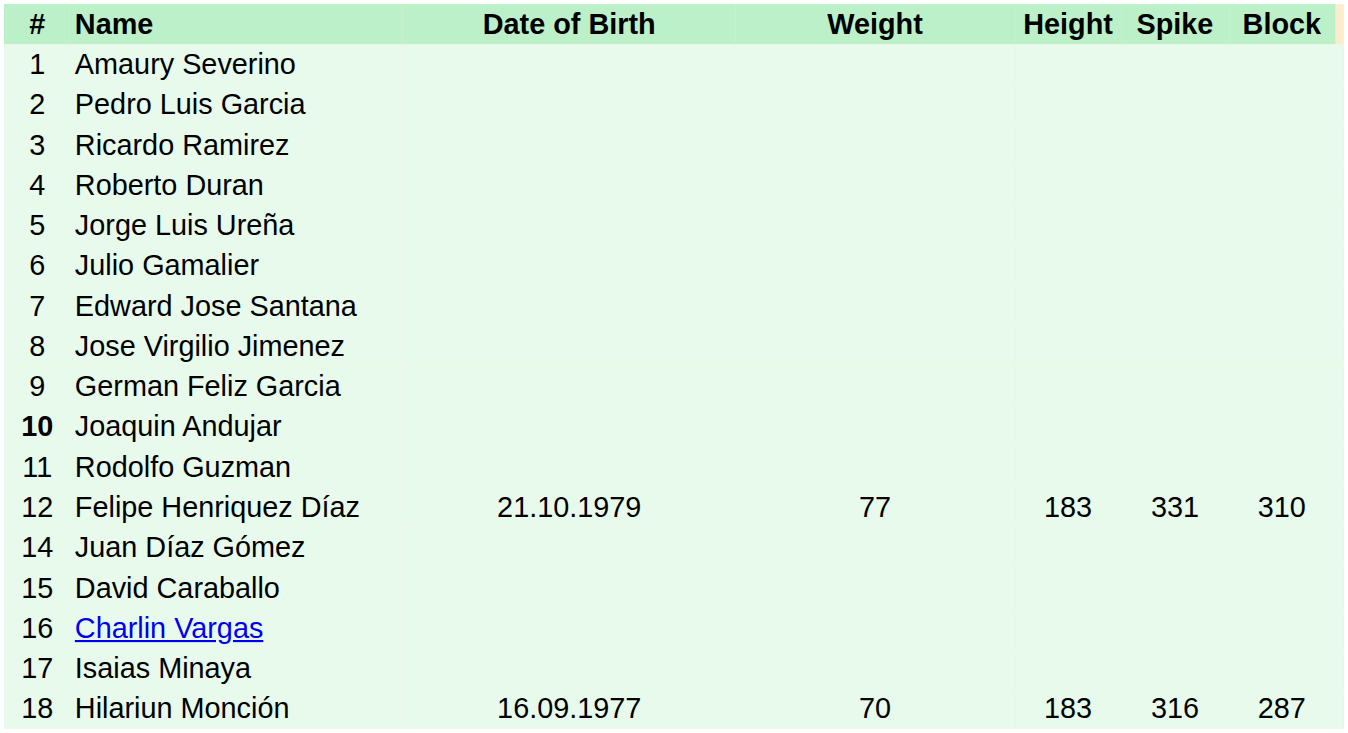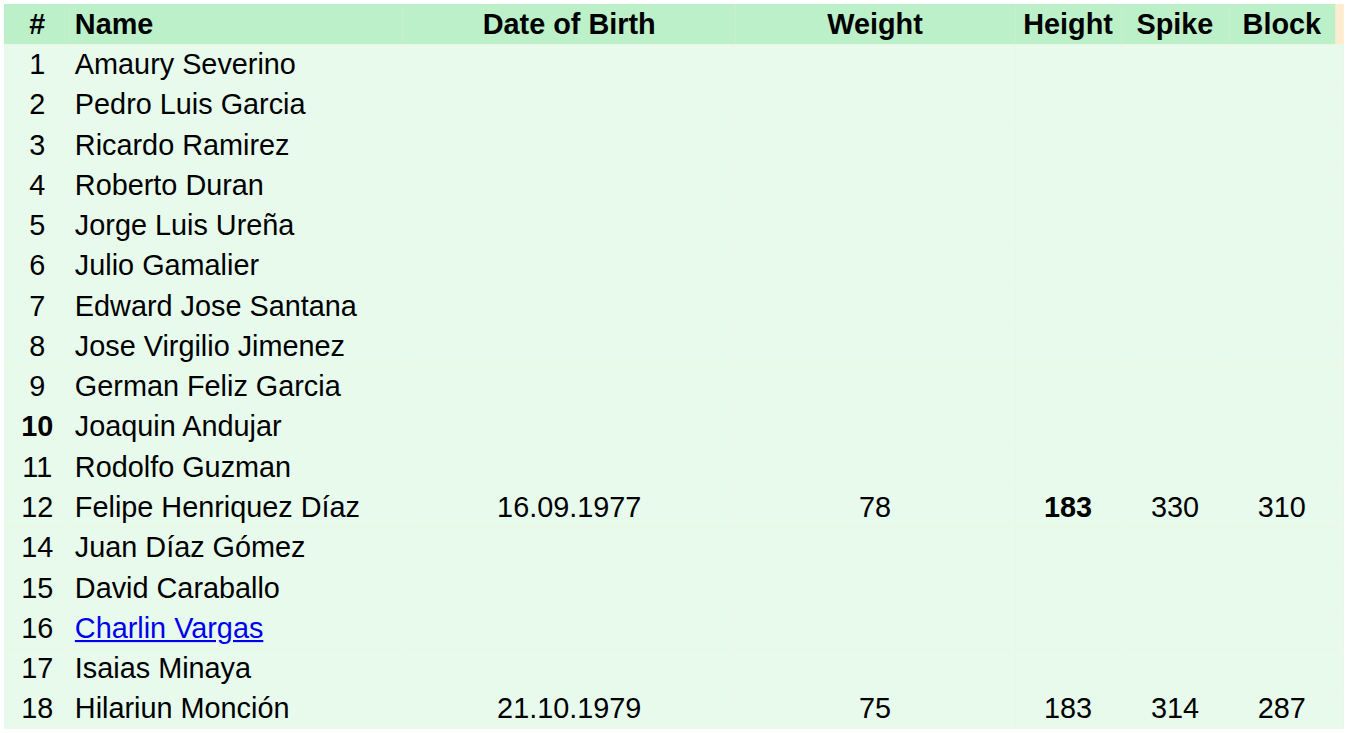 <table border=0 cellpadding=2 cellspacing=0  |- bgcolor=#FFECCE style="text-align:center; font-size:85%;" width=50%>
 <tr bgcolor=#BBF0C9>
 <th width=5%>#</th>
 <th width=25% align=left>Name</th>
 <th width=25%>Date of Birth</th>
 <th width=21%>Weight</th>
 <th width=8%>Height</th>
 <th width=8%>Spike</th>
 <th width=8%>Block</th>
 </tr>
 <tr bgcolor=#E7FAEC>
 <td>1</td>
 <td align=left>Amaury Severino</td>
 <td></td>
 <td></td>
 <td></td>
 <td></td>
 <td></td>
 <td></td>
 </tr>
 <tr bgcolor=#E7FAEC>
 <td>2</td>
 <td align=left>Pedro Luis Garcia</td>
 <td></td>
 <td></td>
 <td></td>
 <td></td>
 <td></td>
 <td></td>
 </tr>
 <tr bgcolor=#E7FAEC>
 <td>3</td>
 <td align=left>Ricardo Ramirez</td>
 <td></td>
 <td></td>
 <td></td>
 <td></td>
 <td></td>
 <td></td>
 </tr>
 <tr bgcolor=#E7FAEC>
 <td>4</td>
 <td align=left>Roberto Duran</td>
 <td></td>
 <td></td>
 <td></td>
 <td></td>
 <td></td>
 <td></td>
 </tr>
 <tr bgcolor=#E7FAEC>
 <td>5</td>
 <td align=left>Jorge Luis Ureña</td>
 <td></td>
 <td></td>
 <td></td>
 <td></td>
 <td></td>
 <td></td>
 </tr>
 <tr bgcolor=#E7FAEC>
 <td>6</td>
 <td align=left>Julio Gamalier</td>
 <td></td>
 <td></td>
 <td></td>
 <td></td>
 <td></td>
 <td></td>
 </tr>
 <tr bgcolor=#E7FAEC>
 <td>7</td>
 <td align=left>Edward Jose Santana</td>
 <td></td>
 <td></td>
 <td></td>
 <td></td>
 <td></td>
 <td></td>
 </tr>
 <tr bgcolor=#E7FAEC>
 <td>8</td>
 <td align=left>Jose Virgilio Jimenez</td>
 <td></td>
 <td></td>
 <td></td>
 <td></td>
 <td></td>
 <td></td>
 </tr>
 <tr bgcolor=#E7FAEC>
 <td>9</td>
 <td align=left>German Feliz Garcia</td>
 <td></td>
 <td></td>
 <td></td>
 <td></td>
 <td></td>
 <td></td>
 </tr>
 <tr bgcolor=#E7FAEC>
 <td><strong>10</strong></td>
 <td align=left>Joaquin Andujar</td>
 <td></td>
 <td></td>
 <td></td>
 <td></td>
 <td></td>
 <td></td>
 </tr>
 <tr bgcolor=#E7FAEC>
 <td>11</td>
 <td align=left>Rodolfo Guzman</td>
 <td></td>
 <td></td>
 <td></td>
 <td></td>
 <td></td>
 <td></td>
 </tr>
 <tr bgcolor=#E7FAEC>
 <td>12</td>
 <td align=left>Felipe Henriquez Díaz</td>
-<td>21.10.1979</td>
-<td>77</td>
-<td>183</td>
-<td>331</td>
+<td>16.09.1977</td>
+<td>78</td>
+<td><strong>183</strong></td>
+<td>330</td>
 <td>310</td>
 <td></td>
 </tr>
 <tr bgcolor=#E7FAEC>
 <td>14</td>
 <td align=left>Juan Díaz Gómez</td>
 <td></td>
 <td></td>
 <td></td>
 <td></td>
 <td></td>
 <td></td>
 </tr>
 <tr bgcolor=#E7FAEC>
 <td>15</td>
 <td align=left>David Caraballo</td>
 <td></td>
 <td></td>
 <td></td>
 <td></td>
 <td></td>
 <td></td>
 </tr>
 <tr bgcolor=#E7FAEC>
 <td>16</td>
 <td align=left><a href='#'>Charlin Vargas</a></td>
 <td></td>
 <td></td>
 <td></td>
 <td></td>
 <td></td>
 <td></td>
 </tr>
 <tr bgcolor=#E7FAEC>
 <td>17</td>
 <td align=left>Isaias Minaya</td>
 <td></td>
 <td></td>
 <td></td>
 <td></td>
 <td></td>
 <td></td>
 </tr>
 <tr bgcolor=#E7FAEC>
 <td>18</td>
 <td align=left>Hilariun Monción</td>
-<td>16.09.1977</td>
-<td>70</td>
+<td>21.10.1979</td>
+<td>75</td>
 <td>183</td>
-<td>316</td>
+<td>314</td>
 <td>287</td>
 <td></td>
 </tr>
 </table>
